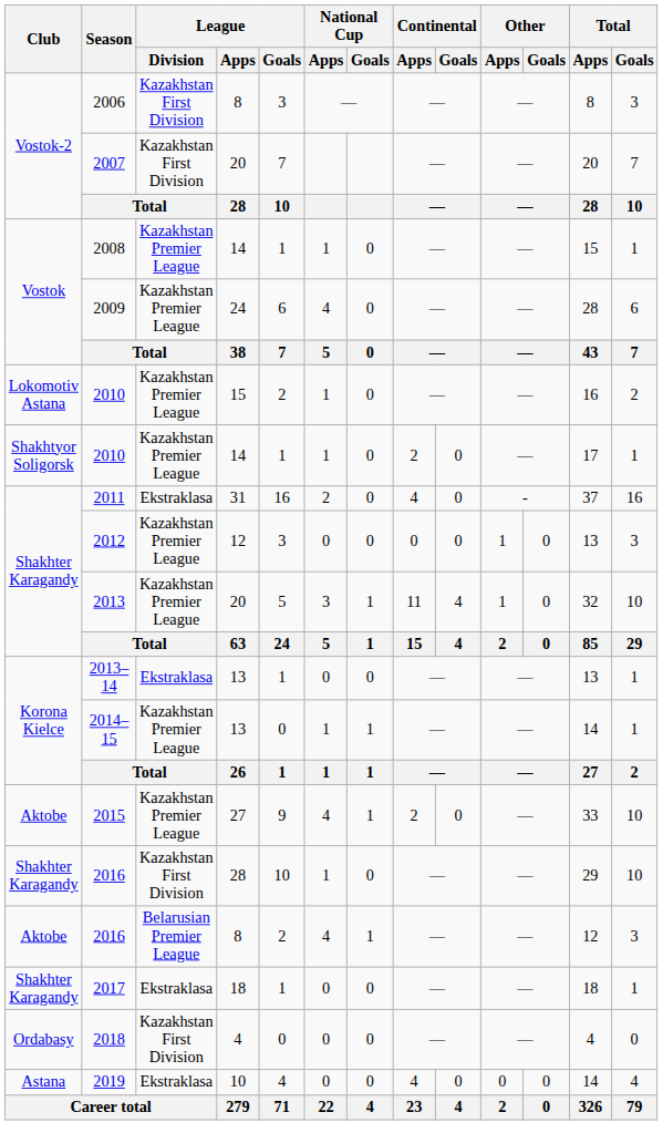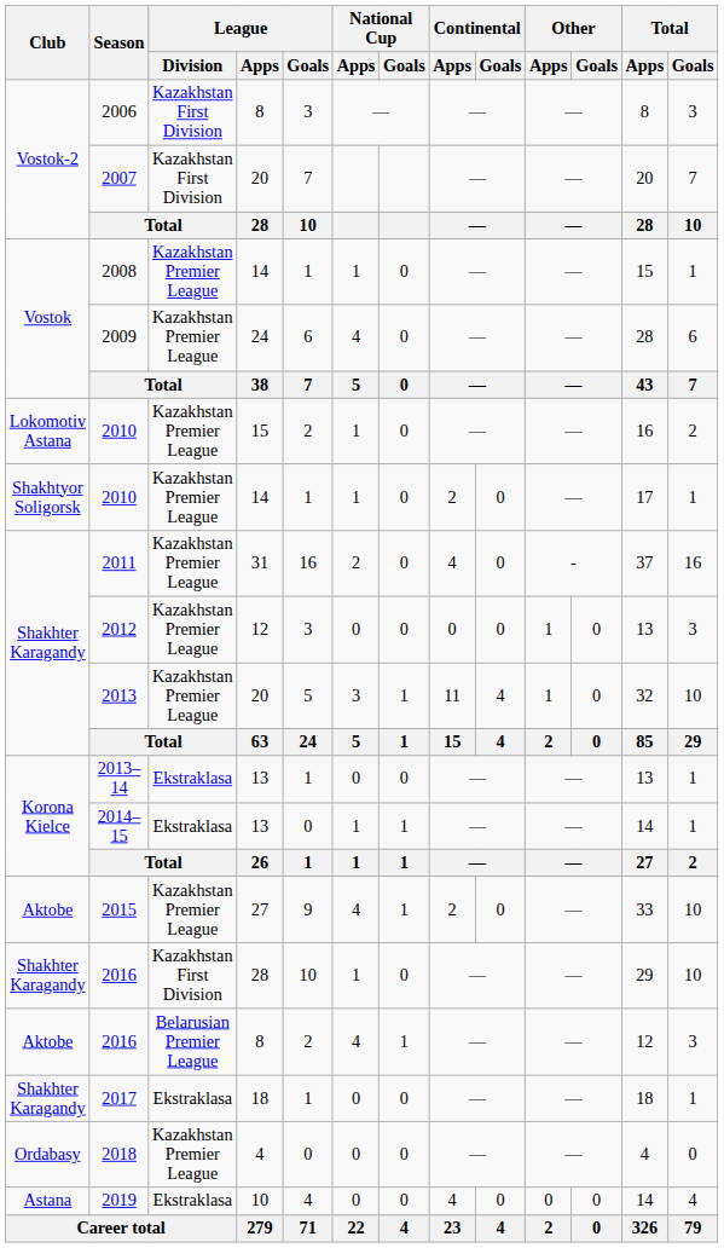 <table class="wikitable" style="text-align: center;">
 <tr>
 <th rowspan="2">Club</th>
 <th rowspan="2">Season</th>
 <th colspan="3">League</th>
 <th colspan="2">National Cup</th>
 <th colspan="2">Continental</th>
 <th colspan="2">Other</th>
 <th colspan="2">Total</th>
 </tr>
 <tr>
 <th>Division</th>
 <th>Apps</th>
 <th>Goals</th>
 <th>Apps</th>
 <th>Goals</th>
 <th>Apps</th>
 <th>Goals</th>
 <th>Apps</th>
 <th>Goals</th>
 <th>Apps</th>
 <th>Goals</th>
 </tr>
 <tr>
 <td rowspan="3" valign="center"><a href='#'>Vostok-2</a></td>
 <td>2006</td>
 <td><a href='#'>Kazakhstan First Division</a></td>
 <td>8</td>
 <td>3</td>
 <td colspan="2">—</td>
 <td colspan="2">—</td>
 <td colspan="2">—</td>
 <td>8</td>
 <td>3</td>
 </tr>
 <tr>
 <td><a href='#'>2007</a></td>
 <td>Kazakhstan First Division</td>
 <td>20</td>
 <td>7</td>
 <td></td>
 <td></td>
 <td colspan="2">—</td>
 <td colspan="2">—</td>
 <td>20</td>
 <td>7</td>
 </tr>
 <tr>
 <th colspan="2">Total</th>
 <th>28</th>
 <th>10</th>
 <th></th>
 <th></th>
 <th colspan="2">—</th>
 <th colspan="2">—</th>
 <th>28</th>
 <th>10</th>
 </tr>
 <tr>
 <td rowspan="3" valign="center"><a href='#'>Vostok</a></td>
 <td>2008</td>
 <td><a href='#'>Kazakhstan Premier League</a></td>
 <td>14</td>
 <td>1</td>
 <td>1</td>
 <td>0</td>
 <td colspan="2">—</td>
 <td colspan="2">—</td>
 <td>15</td>
 <td>1</td>
 </tr>
 <tr>
 <td>2009</td>
 <td>Kazakhstan Premier League</td>
 <td>24</td>
 <td>6</td>
 <td>4</td>
 <td>0</td>
 <td colspan="2">—</td>
 <td colspan="2">—</td>
 <td>28</td>
 <td>6</td>
 </tr>
 <tr>
 <th colspan="2">Total</th>
 <th>38</th>
 <th>7</th>
 <th>5</th>
 <th>0</th>
 <th colspan="2">—</th>
 <th colspan="2">—</th>
 <th>43</th>
 <th>7</th>
 </tr>
 <tr>
 <td valign="center"><a href='#'>Lokomotiv Astana</a></td>
 <td><a href='#'>2010</a></td>
 <td>Kazakhstan Premier League</td>
 <td>15</td>
 <td>2</td>
 <td>1</td>
 <td>0</td>
 <td colspan="2">—</td>
 <td colspan="2">—</td>
 <td>16</td>
 <td>2</td>
 </tr>
 <tr>
 <td valign="center"><a href='#'>Shakhtyor Soligorsk</a></td>
 <td><a href='#'>2010</a></td>
 <td>Kazakhstan Premier League</td>
 <td>14</td>
 <td>1</td>
 <td>1</td>
 <td>0</td>
 <td>2</td>
 <td>0</td>
 <td colspan="2">—</td>
 <td>17</td>
 <td>1</td>
 </tr>
 <tr>
 <td rowspan="4" valign="center"><a href='#'>Shakhter Karagandy</a></td>
 <td><a href='#'>2011</a></td>
-<td>Ekstraklasa</td>
+<td>Kazakhstan Premier League</td>
 <td>31</td>
 <td>16</td>
 <td>2</td>
 <td>0</td>
 <td>4</td>
 <td>0</td>
 <td colspan="2">-</td>
 <td>37</td>
 <td>16</td>
 </tr>
 <tr>
 <td><a href='#'>2012</a></td>
 <td>Kazakhstan Premier League</td>
 <td>12</td>
 <td>3</td>
 <td>0</td>
 <td>0</td>
 <td>0</td>
 <td>0</td>
 <td>1</td>
 <td>0</td>
 <td>13</td>
 <td>3</td>
 </tr>
 <tr>
 <td><a href='#'>2013</a></td>
 <td>Kazakhstan Premier League</td>
 <td>20</td>
 <td>5</td>
 <td>3</td>
 <td>1</td>
 <td>11</td>
 <td>4</td>
 <td>1</td>
 <td>0</td>
 <td>32</td>
 <td>10</td>
 </tr>
 <tr>
 <th colspan="2">Total</th>
 <th>63</th>
 <th>24</th>
 <th>5</th>
 <th>1</th>
 <th>15</th>
 <th>4</th>
 <th>2</th>
 <th>0</th>
 <th>85</th>
 <th>29</th>
 </tr>
 <tr>
 <td rowspan="3" valign="center"><a href='#'>Korona Kielce</a></td>
 <td><a href='#'>2013–14</a></td>
 <td><a href='#'>Ekstraklasa</a></td>
 <td>13</td>
 <td>1</td>
 <td>0</td>
 <td>0</td>
 <td colspan="2">—</td>
 <td colspan="2">—</td>
 <td>13</td>
 <td>1</td>
 </tr>
 <tr>
 <td><a href='#'>2014–15</a></td>
-<td>Kazakhstan Premier League</td>
+<td>Ekstraklasa</td>
 <td>13</td>
 <td>0</td>
 <td>1</td>
 <td>1</td>
 <td colspan="2">—</td>
 <td colspan="2">—</td>
 <td>14</td>
 <td>1</td>
 </tr>
 <tr>
 <th colspan="2">Total</th>
 <th>26</th>
 <th>1</th>
 <th>1</th>
 <th>1</th>
 <th colspan="2">—</th>
 <th colspan="2">—</th>
 <th>27</th>
 <th>2</th>
 </tr>
 <tr>
 <td valign="center"><a href='#'>Aktobe</a></td>
 <td><a href='#'>2015</a></td>
 <td>Kazakhstan Premier League</td>
 <td>27</td>
 <td>9</td>
 <td>4</td>
 <td>1</td>
 <td>2</td>
 <td>0</td>
 <td colspan="2">—</td>
 <td>33</td>
 <td>10</td>
 </tr>
 <tr>
 <td valign="center"><a href='#'>Shakhter Karagandy</a></td>
 <td><a href='#'>2016</a></td>
 <td>Kazakhstan First Division</td>
 <td>28</td>
 <td>10</td>
 <td>1</td>
 <td>0</td>
 <td colspan="2">—</td>
 <td colspan="2">—</td>
 <td>29</td>
 <td>10</td>
 </tr>
 <tr>
 <td valign="center"><a href='#'>Aktobe</a></td>
 <td><a href='#'>2016</a></td>
 <td><a href='#'>Belarusian Premier League</a></td>
 <td>8</td>
 <td>2</td>
 <td>4</td>
 <td>1</td>
 <td colspan="2">—</td>
 <td colspan="2">—</td>
 <td>12</td>
 <td>3</td>
 </tr>
 <tr>
 <td valign="center"><a href='#'>Shakhter Karagandy</a></td>
 <td><a href='#'>2017</a></td>
 <td>Ekstraklasa</td>
 <td>18</td>
 <td>1</td>
 <td>0</td>
 <td>0</td>
 <td colspan="2">—</td>
 <td colspan="2">—</td>
 <td>18</td>
 <td>1</td>
 </tr>
 <tr>
 <td valign="center"><a href='#'>Ordabasy</a></td>
 <td><a href='#'>2018</a></td>
-<td>Kazakhstan First Division</td>
+<td>Kazakhstan Premier League</td>
 <td>4</td>
 <td>0</td>
 <td>0</td>
 <td>0</td>
 <td colspan="2">—</td>
 <td colspan="2">—</td>
 <td>4</td>
 <td>0</td>
 </tr>
 <tr>
 <td valign="center"><a href='#'>Astana</a></td>
 <td><a href='#'>2019</a></td>
 <td>Ekstraklasa</td>
 <td>10</td>
 <td>4</td>
 <td>0</td>
 <td>0</td>
 <td>4</td>
 <td>0</td>
 <td>0</td>
 <td>0</td>
 <td>14</td>
 <td>4</td>
 </tr>
 <tr>
 <th colspan="3">Career total</th>
 <th>279</th>
 <th>71</th>
 <th>22</th>
 <th>4</th>
 <th>23</th>
 <th>4</th>
 <th>2</th>
 <th>0</th>
 <th>326</th>
 <th>79</th>
 </tr>
 </table>
